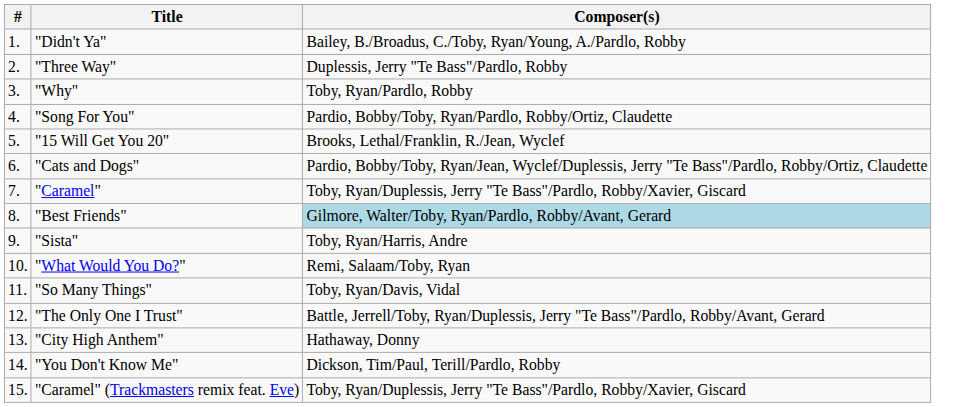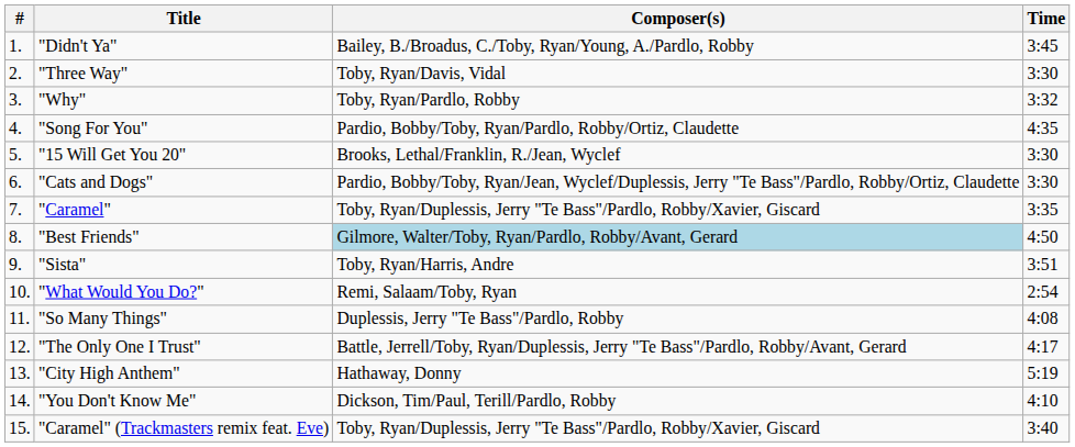 <table class="wikitable" border="1">
 <tr>
 <th>#</th>
 <th>Title</th>
 <th>Composer(s)</th>
+<th>Time</th>
 </tr>
 <tr>
 <td>1.</td>
 <td>"Didn't Ya"</td>
 <td>Bailey, B./Broadus, C./Toby, Ryan/Young, A./Pardlo, Robby</td>
+<td>3:45</td>
 </tr>
 <tr>
 <td>2.</td>
 <td>"Three Way"</td>
-<td>Duplessis, Jerry "Te Bass"/Pardlo, Robby</td>
+<td>Toby, Ryan/Davis, Vidal</td>
+<td>3:30</td>
 </tr>
 <tr>
 <td>3.</td>
 <td>"Why"</td>
 <td>Toby, Ryan/Pardlo, Robby</td>
+<td>3:32</td>
 </tr>
 <tr>
 <td>4.</td>
 <td>"Song For You"</td>
 <td>Pardio, Bobby/Toby, Ryan/Pardlo, Robby/Ortiz, Claudette</td>
+<td>4:35</td>
 </tr>
 <tr>
 <td>5.</td>
 <td>"15 Will Get You 20"</td>
 <td>Brooks, Lethal/Franklin, R./Jean, Wyclef</td>
+<td>3:30</td>
 </tr>
 <tr>
 <td>6.</td>
 <td>"Cats and Dogs"</td>
 <td>Pardio, Bobby/Toby, Ryan/Jean, Wyclef/Duplessis, Jerry "Te Bass"/Pardlo, Robby/Ortiz, Claudette</td>
+<td>3:30</td>
 </tr>
 <tr>
 <td>7.</td>
 <td>"<a href='#'>Caramel</a>"</td>
 <td>Toby, Ryan/Duplessis, Jerry "Te Bass"/Pardlo, Robby/Xavier, Giscard</td>
+<td>3:35</td>
 </tr>
 <tr>
 <td>8.</td>
 <td>"Best Friends"</td>
 <td style="background: lightblue;">Gilmore, Walter/Toby, Ryan/Pardlo, Robby/Avant, Gerard</td>
+<td>4:50</td>
 </tr>
 <tr>
 <td>9.</td>
 <td>"Sista"</td>
 <td>Toby, Ryan/Harris, Andre</td>
+<td>3:51</td>
 </tr>
 <tr>
 <td>10.</td>
 <td>"<a href='#'>What Would You Do?</a>"</td>
 <td>Remi, Salaam/Toby, Ryan</td>
+<td>2:54</td>
 </tr>
 <tr>
 <td>11.</td>
 <td>"So Many Things"</td>
-<td>Toby, Ryan/Davis, Vidal</td>
+<td>Duplessis, Jerry "Te Bass"/Pardlo, Robby</td>
+<td>4:08</td>
 </tr>
 <tr>
 <td>12.</td>
 <td>"The Only One I Trust"</td>
 <td>Battle, Jerrell/Toby, Ryan/Duplessis, Jerry "Te Bass"/Pardlo, Robby/Avant, Gerard</td>
+<td>4:17</td>
 </tr>
 <tr>
 <td>13.</td>
 <td>"City High Anthem"</td>
 <td>Hathaway, Donny</td>
+<td>5:19</td>
 </tr>
 <tr>
 <td>14.</td>
 <td>"You Don't Know Me"</td>
 <td>Dickson, Tim/Paul, Terill/Pardlo, Robby</td>
+<td>4:10</td>
 </tr>
 <tr>
 <td>15.</td>
 <td>"Caramel" (<a href='#'>Trackmasters</a> remix feat. <a href='#'>Eve</a>)</td>
 <td>Toby, Ryan/Duplessis, Jerry "Te Bass"/Pardlo, Robby/Xavier, Giscard</td>
+<td>3:40</td>
 </tr>
 </table>
